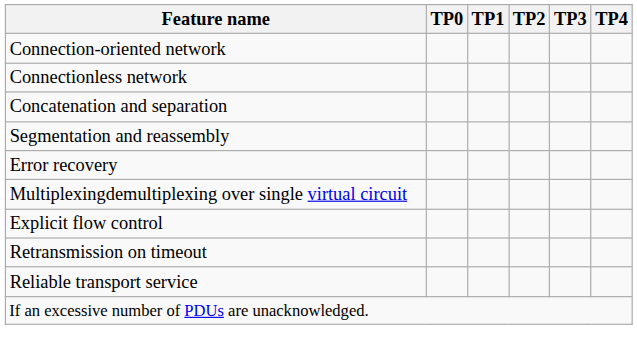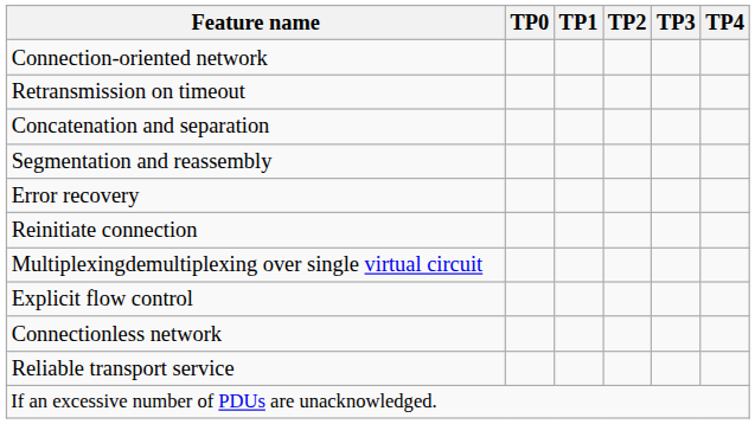 <table class="wikitable" style="margin:0 auto;">
 <tr>
 <th>Feature name</th>
 <th>TP0</th>
 <th>TP1</th>
 <th>TP2</th>
 <th>TP3</th>
 <th>TP4</th>
 </tr>
 <tr>
 <td>Connection-oriented network</td>
 <td></td>
 <td></td>
 <td></td>
 <td></td>
 <td></td>
 </tr>
 <tr>
-<td>Connectionless network</td>
+<td>Retransmission on timeout</td>
 <td></td>
 <td></td>
 <td></td>
 <td></td>
 <td></td>
 </tr>
 <tr>
 <td>Concatenation and separation</td>
 <td></td>
 <td></td>
 <td></td>
 <td></td>
 <td></td>
 </tr>
 <tr>
 <td>Segmentation and reassembly</td>
 <td></td>
 <td></td>
 <td></td>
 <td></td>
 <td></td>
 </tr>
 <tr>
 <td>Error recovery</td>
 <td></td>
 <td></td>
 <td></td>
 <td></td>
 <td></td>
 </tr>
 <tr>
+<td>Reinitiate connection</td>
+<td></td>
+<td></td>
+<td></td>
+<td></td>
+<td></td>
+</tr>
+<tr>
 <td style="padding-right:1.0em;">Multiplexingdemultiplexing over single <a href='#'>virtual circuit</a></td>
 <td></td>
 <td></td>
 <td></td>
 <td></td>
 <td></td>
 </tr>
 <tr>
 <td>Explicit flow control</td>
 <td></td>
 <td></td>
 <td></td>
 <td></td>
 <td></td>
 </tr>
 <tr>
-<td>Retransmission on timeout</td>
+<td>Connectionless network</td>
 <td></td>
 <td></td>
 <td></td>
 <td></td>
 <td></td>
 </tr>
 <tr>
 <td>Reliable transport service</td>
 <td></td>
 <td></td>
 <td></td>
 <td></td>
 <td></td>
 </tr>
 <tr>
 <td colspan="6" style="font-size:90%;"> If an excessive number of <a href='#'>PDUs</a> are unacknowledged.</td>
 </tr>
 </table>
